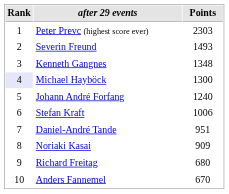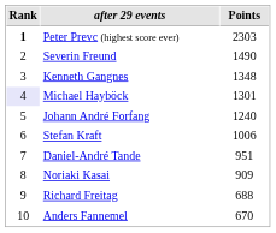 <table cellspacing="1" cellpadding="3" style="border:1px solid #AAAAAA;font-size:86%">
 <tr style="background-color: #E4E4E4;">
 <th style="border-bottom:1px solid #AAAAAA; width: 10px;">Rank</th>
 <th style="border-bottom:1px solid #AAAAAA; width: 200px;"><em>after 29 events</em></th>
 <th style="border-bottom:1px solid #AAAAAA; width: 50px;">Points</th>
 </tr>
 <tr>
-<td align=center>1</td>
+<td align=center><strong>1</strong></td>
 <td> <a href='#'>Peter Prevc</a> <small>(highest score ever)</small></td>
 <td align=center>2303</td>
 </tr>
 <tr>
 <td align=center>2</td>
 <td> <a href='#'>Severin Freund</a></td>
-<td align=center>1493</td>
+<td align=center>1490</td>
 </tr>
 <tr>
 <td align=center>3</td>
 <td> <a href='#'>Kenneth Gangnes</a></td>
 <td align=center>1348</td>
 </tr>
 <tr>
 <td align=center style="background: lavender;">4</td>
 <td> <a href='#'>Michael Hayböck</a></td>
-<td align=center>1300</td>
+<td align=center>1301</td>
 </tr>
 <tr>
 <td align=center>5</td>
 <td> <a href='#'>Johann André Forfang</a></td>
 <td align=center>1240</td>
 </tr>
 <tr>
 <td align=center>6</td>
 <td> <a href='#'>Stefan Kraft</a></td>
 <td align=center>1006</td>
 </tr>
 <tr>
 <td align=center>7</td>
 <td> <a href='#'>Daniel-André Tande</a></td>
 <td align=center>951</td>
 </tr>
 <tr>
 <td align=center>8</td>
 <td> <a href='#'>Noriaki Kasai</a></td>
 <td align=center>909</td>
 </tr>
 <tr>
 <td align=center>9</td>
 <td> <a href='#'>Richard Freitag</a></td>
-<td align=center>680</td>
+<td align=center>688</td>
 </tr>
 <tr>
 <td align=center>10</td>
 <td> <a href='#'>Anders Fannemel</a></td>
 <td align=center>670</td>
 </tr>
 </table>
